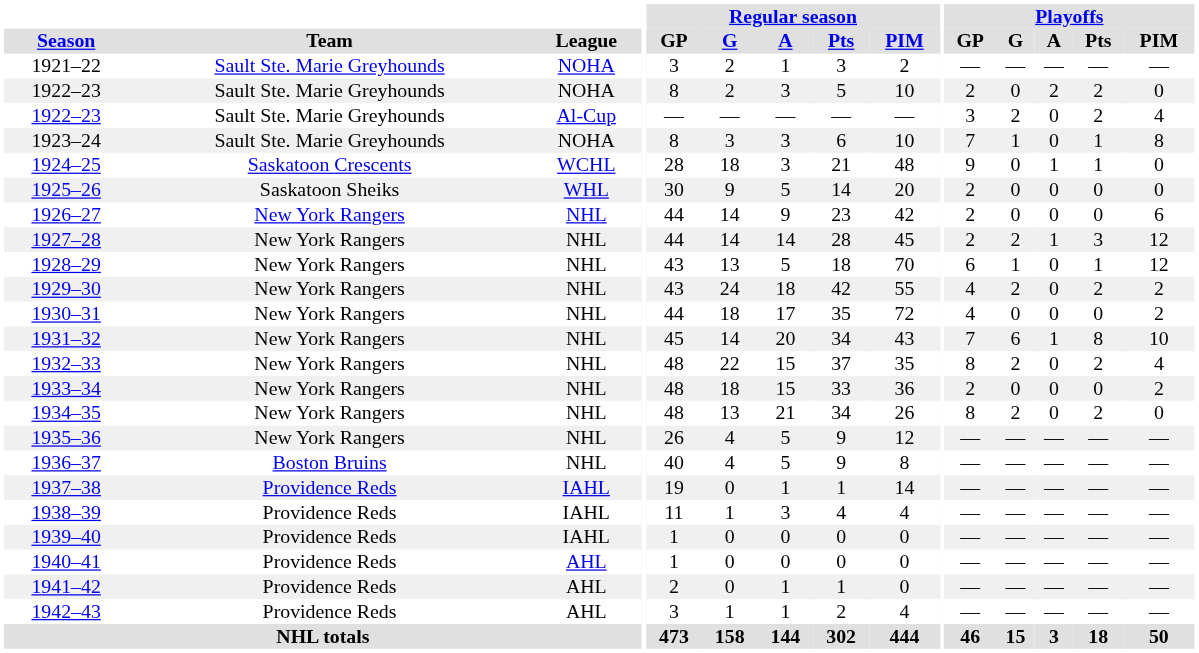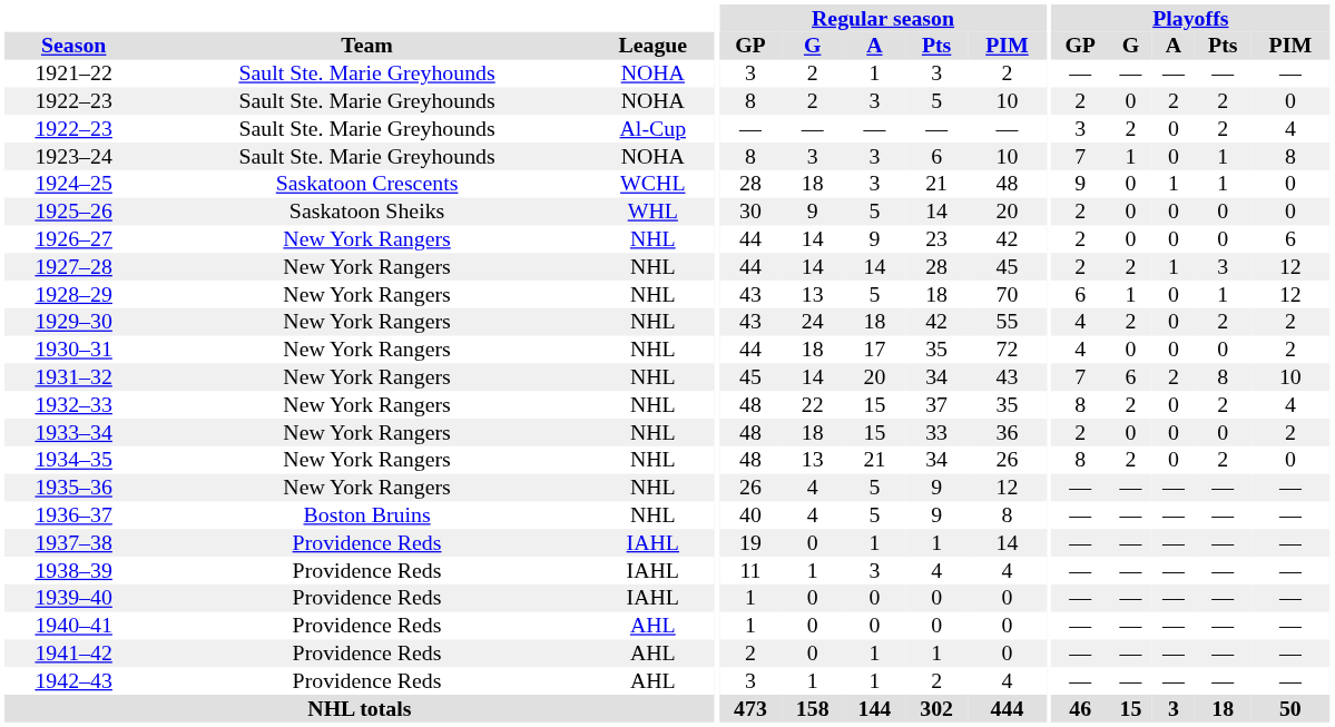 <table border="0" cellpadding="1" cellspacing="0" style="text-align:center; width:60em">
 <tr bgcolor="#e0e0e0">
 <th colspan="3" bgcolor="#ffffff"></th>
 <th rowspan="100" bgcolor="#ffffff"></th>
 <th colspan="5"><a href='#'>Regular season</a></th>
 <th rowspan="100" bgcolor="#ffffff"></th>
 <th colspan="5"><a href='#'>Playoffs</a></th>
 </tr>
 <tr bgcolor="#e0e0e0">
 <th><a href='#'>Season</a></th>
 <th>Team</th>
 <th>League</th>
 <th>GP</th>
 <th><a href='#'>G</a></th>
 <th><a href='#'>A</a></th>
 <th><a href='#'>Pts</a></th>
 <th><a href='#'>PIM</a></th>
 <th>GP</th>
 <th>G</th>
 <th>A</th>
 <th>Pts</th>
 <th>PIM</th>
 </tr>
 <tr>
 <td>1921–22</td>
 <td><a href='#'>Sault Ste. Marie Greyhounds</a></td>
 <td><a href='#'>NOHA</a></td>
 <td>3</td>
 <td>2</td>
 <td>1</td>
 <td>3</td>
 <td>2</td>
 <td>—</td>
 <td>—</td>
 <td>—</td>
 <td>—</td>
 <td>—</td>
 </tr>
 <tr bgcolor="#f0f0f0">
 <td>1922–23</td>
 <td>Sault Ste. Marie Greyhounds</td>
 <td>NOHA</td>
 <td>8</td>
 <td>2</td>
 <td>3</td>
 <td>5</td>
 <td>10</td>
 <td>2</td>
 <td>0</td>
 <td>2</td>
 <td>2</td>
 <td>0</td>
 </tr>
 <tr>
 <td><a href='#'>1922–23</a></td>
 <td>Sault Ste. Marie Greyhounds</td>
 <td><a href='#'>Al-Cup</a></td>
 <td>—</td>
 <td>—</td>
 <td>—</td>
 <td>—</td>
 <td>—</td>
 <td>3</td>
 <td>2</td>
 <td>0</td>
 <td>2</td>
 <td>4</td>
 </tr>
 <tr bgcolor="#f0f0f0">
 <td>1923–24</td>
 <td>Sault Ste. Marie Greyhounds</td>
 <td>NOHA</td>
 <td>8</td>
 <td>3</td>
 <td>3</td>
 <td>6</td>
 <td>10</td>
 <td>7</td>
 <td>1</td>
 <td>0</td>
 <td>1</td>
 <td>8</td>
 </tr>
 <tr>
 <td><a href='#'>1924–25</a></td>
 <td><a href='#'>Saskatoon Crescents</a></td>
 <td><a href='#'>WCHL</a></td>
 <td>28</td>
 <td>18</td>
 <td>3</td>
 <td>21</td>
 <td>48</td>
 <td>9</td>
 <td>0</td>
 <td>1</td>
 <td>1</td>
 <td>0</td>
 </tr>
 <tr bgcolor="#f0f0f0">
 <td><a href='#'>1925–26</a></td>
 <td>Saskatoon Sheiks</td>
 <td><a href='#'>WHL</a></td>
 <td>30</td>
 <td>9</td>
 <td>5</td>
 <td>14</td>
 <td>20</td>
 <td>2</td>
 <td>0</td>
 <td>0</td>
 <td>0</td>
 <td>0</td>
 </tr>
 <tr>
 <td><a href='#'>1926–27</a></td>
 <td><a href='#'>New York Rangers</a></td>
 <td><a href='#'>NHL</a></td>
 <td>44</td>
 <td>14</td>
 <td>9</td>
 <td>23</td>
 <td>42</td>
 <td>2</td>
 <td>0</td>
 <td>0</td>
 <td>0</td>
 <td>6</td>
 </tr>
 <tr bgcolor="#f0f0f0">
 <td><a href='#'>1927–28</a></td>
 <td>New York Rangers</td>
 <td>NHL</td>
 <td>44</td>
 <td>14</td>
 <td>14</td>
 <td>28</td>
 <td>45</td>
 <td>2</td>
 <td>2</td>
 <td>1</td>
 <td>3</td>
 <td>12</td>
 </tr>
 <tr>
 <td><a href='#'>1928–29</a></td>
 <td>New York Rangers</td>
 <td>NHL</td>
 <td>43</td>
 <td>13</td>
 <td>5</td>
 <td>18</td>
 <td>70</td>
 <td>6</td>
 <td>1</td>
 <td>0</td>
 <td>1</td>
 <td>12</td>
 </tr>
 <tr bgcolor="#f0f0f0">
 <td><a href='#'>1929–30</a></td>
 <td>New York Rangers</td>
 <td>NHL</td>
 <td>43</td>
 <td>24</td>
 <td>18</td>
 <td>42</td>
 <td>55</td>
 <td>4</td>
 <td>2</td>
 <td>0</td>
 <td>2</td>
 <td>2</td>
 </tr>
 <tr>
 <td><a href='#'>1930–31</a></td>
 <td>New York Rangers</td>
 <td>NHL</td>
 <td>44</td>
 <td>18</td>
 <td>17</td>
 <td>35</td>
 <td>72</td>
 <td>4</td>
 <td>0</td>
 <td>0</td>
 <td>0</td>
 <td>2</td>
 </tr>
 <tr bgcolor="#f0f0f0">
 <td><a href='#'>1931–32</a></td>
 <td>New York Rangers</td>
 <td>NHL</td>
 <td>45</td>
 <td>14</td>
 <td>20</td>
 <td>34</td>
 <td>43</td>
 <td>7</td>
 <td>6</td>
-<td>1</td>
+<td>2</td>
 <td>8</td>
 <td>10</td>
 </tr>
 <tr>
 <td><a href='#'>1932–33</a></td>
 <td>New York Rangers</td>
 <td>NHL</td>
 <td>48</td>
 <td>22</td>
 <td>15</td>
 <td>37</td>
 <td>35</td>
 <td>8</td>
 <td>2</td>
 <td>0</td>
 <td>2</td>
 <td>4</td>
 </tr>
 <tr bgcolor="#f0f0f0">
 <td><a href='#'>1933–34</a></td>
 <td>New York Rangers</td>
 <td>NHL</td>
 <td>48</td>
 <td>18</td>
 <td>15</td>
 <td>33</td>
 <td>36</td>
 <td>2</td>
 <td>0</td>
 <td>0</td>
 <td>0</td>
 <td>2</td>
 </tr>
 <tr>
 <td><a href='#'>1934–35</a></td>
 <td>New York Rangers</td>
 <td>NHL</td>
 <td>48</td>
 <td>13</td>
 <td>21</td>
 <td>34</td>
 <td>26</td>
 <td>8</td>
 <td>2</td>
 <td>0</td>
 <td>2</td>
 <td>0</td>
 </tr>
 <tr bgcolor="#f0f0f0">
 <td><a href='#'>1935–36</a></td>
 <td>New York Rangers</td>
 <td>NHL</td>
 <td>26</td>
 <td>4</td>
 <td>5</td>
 <td>9</td>
 <td>12</td>
 <td>—</td>
 <td>—</td>
 <td>—</td>
 <td>—</td>
 <td>—</td>
 </tr>
 <tr>
 <td><a href='#'>1936–37</a></td>
 <td><a href='#'>Boston Bruins</a></td>
 <td>NHL</td>
 <td>40</td>
 <td>4</td>
 <td>5</td>
 <td>9</td>
 <td>8</td>
 <td>—</td>
 <td>—</td>
 <td>—</td>
 <td>—</td>
 <td>—</td>
 </tr>
 <tr bgcolor="#f0f0f0">
 <td><a href='#'>1937–38</a></td>
 <td><a href='#'>Providence Reds</a></td>
 <td><a href='#'>IAHL</a></td>
 <td>19</td>
 <td>0</td>
 <td>1</td>
 <td>1</td>
 <td>14</td>
 <td>—</td>
 <td>—</td>
 <td>—</td>
 <td>—</td>
 <td>—</td>
 </tr>
 <tr>
 <td><a href='#'>1938–39</a></td>
 <td>Providence Reds</td>
 <td>IAHL</td>
 <td>11</td>
 <td>1</td>
 <td>3</td>
 <td>4</td>
 <td>4</td>
 <td>—</td>
 <td>—</td>
 <td>—</td>
 <td>—</td>
 <td>—</td>
 </tr>
 <tr bgcolor="#f0f0f0">
 <td><a href='#'>1939–40</a></td>
 <td>Providence Reds</td>
 <td>IAHL</td>
 <td>1</td>
 <td>0</td>
 <td>0</td>
 <td>0</td>
 <td>0</td>
 <td>—</td>
 <td>—</td>
 <td>—</td>
 <td>—</td>
 <td>—</td>
 </tr>
 <tr>
 <td><a href='#'>1940–41</a></td>
 <td>Providence Reds</td>
 <td><a href='#'>AHL</a></td>
 <td>1</td>
 <td>0</td>
 <td>0</td>
 <td>0</td>
 <td>0</td>
 <td>—</td>
 <td>—</td>
 <td>—</td>
 <td>—</td>
 <td>—</td>
 </tr>
 <tr bgcolor="#f0f0f0">
 <td><a href='#'>1941–42</a></td>
 <td>Providence Reds</td>
 <td>AHL</td>
 <td>2</td>
 <td>0</td>
 <td>1</td>
 <td>1</td>
 <td>0</td>
 <td>—</td>
 <td>—</td>
 <td>—</td>
 <td>—</td>
 <td>—</td>
 </tr>
 <tr>
 <td><a href='#'>1942–43</a></td>
 <td>Providence Reds</td>
 <td>AHL</td>
 <td>3</td>
 <td>1</td>
 <td>1</td>
 <td>2</td>
 <td>4</td>
 <td>—</td>
 <td>—</td>
 <td>—</td>
 <td>—</td>
 <td>—</td>
 </tr>
 <tr bgcolor="#e0e0e0">
 <th colspan="3">NHL totals</th>
 <th>473</th>
 <th>158</th>
 <th>144</th>
 <th>302</th>
 <th>444</th>
 <th>46</th>
 <th>15</th>
 <th>3</th>
 <th>18</th>
 <th>50</th>
 </tr>
 </table>
